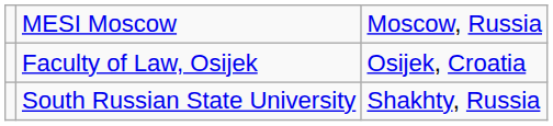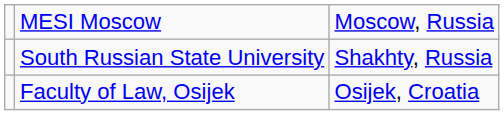 <table class="wikitable">
 <tr>
 <td></td>
 <td> <a href='#'>MESI Moscow</a></td>
 <td><a href='#'>Moscow</a>, <a href='#'>Russia</a></td>
 </tr>
 <tr>
 <td></td>
+<td> <a href='#'>South Russian State University</a></td>
+<td><a href='#'>Shakhty</a>, <a href='#'>Russia</a></td>
+</tr>
+<tr>
+<td></td>
 <td> <a href='#'>Faculty of Law, Osijek</a></td>
 <td><a href='#'>Osijek</a>, <a href='#'>Croatia</a></td>
 </tr>
-<tr>
-<td></td>
-<td> <a href='#'>South Russian State University</a></td>
-<td><a href='#'>Shakhty</a>, <a href='#'>Russia</a></td>
-</tr>
 </table>
